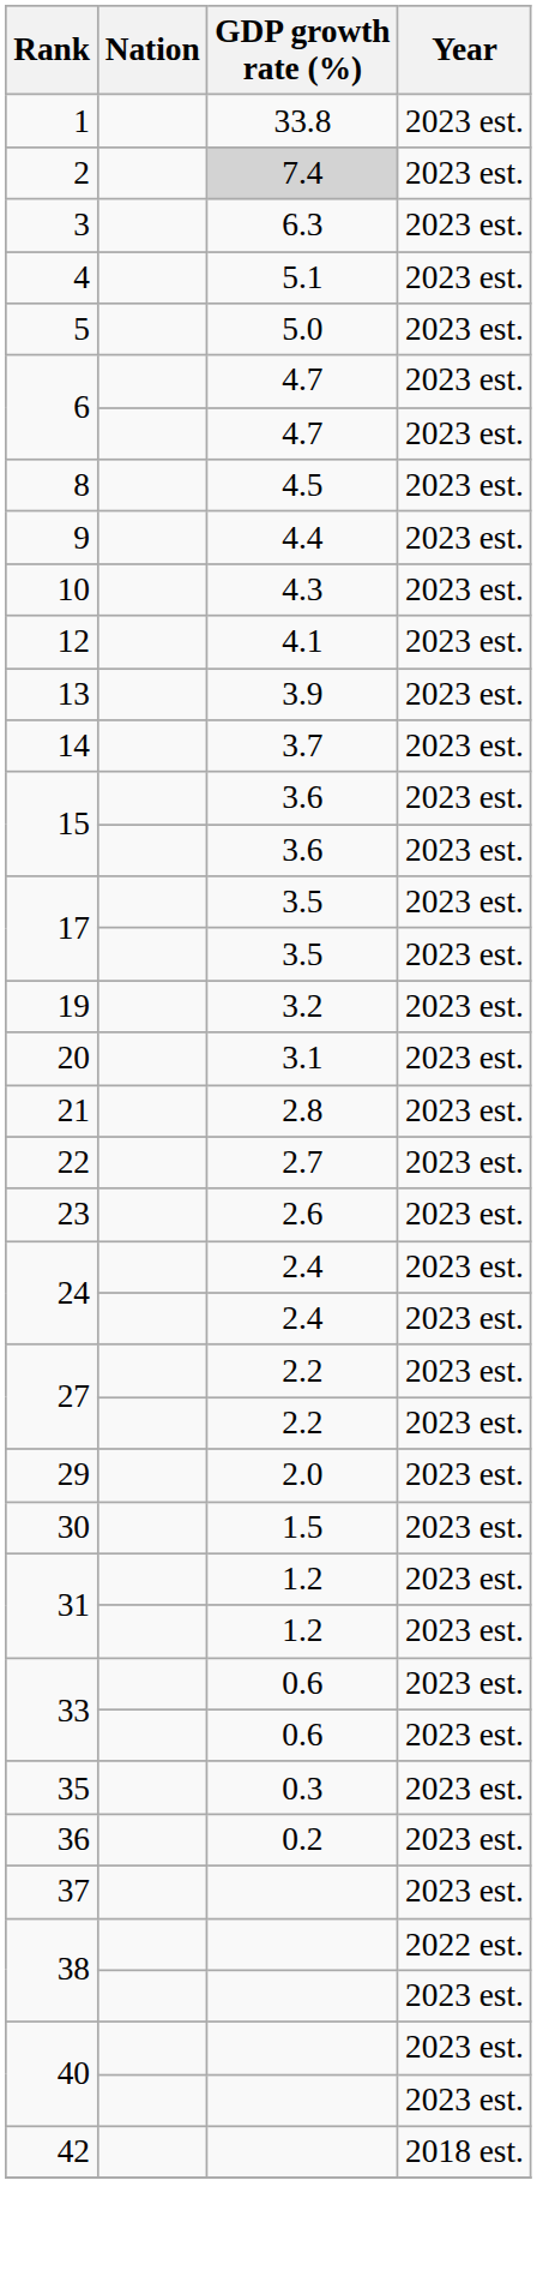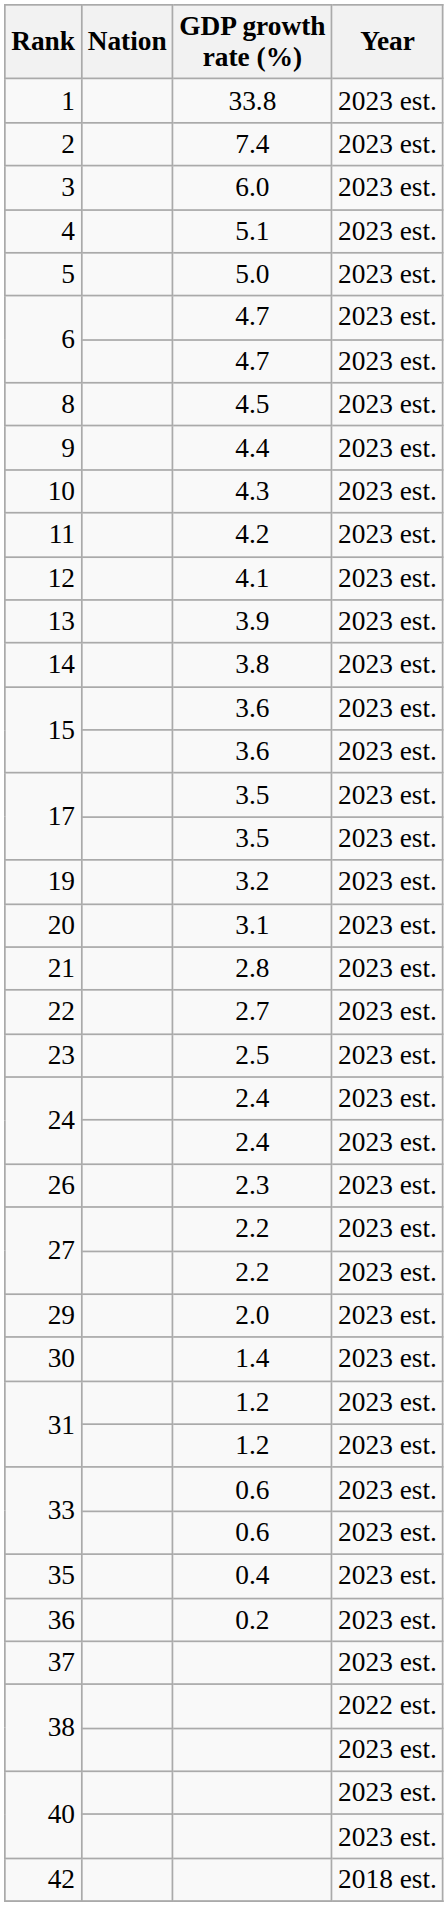 <table class="wikitable sortable" style="text-align: right">
 <tr>
 <th>Rank</th>
 <th>Nation</th>
 <th>GDP growth<br>rate (%)</th>
 <th>Year</th>
 </tr>
 <tr>
 <td>1</td>
 <td align="left"></td>
 <td align=center>33.8</td>
 <td>2023 est.</td>
 </tr>
 <tr>
 <td>2</td>
 <td align="left"></td>
-<td align=center style="background: lightgrey;">7.4</td>
+<td align=center>7.4</td>
 <td>2023 est.</td>
 </tr>
 <tr>
 <td>3</td>
 <td align="left"></td>
-<td align=center>6.3</td>
+<td align=center>6.0</td>
 <td>2023 est.</td>
 </tr>
 <tr>
 <td>4</td>
 <td align="left"></td>
 <td align="center">5.1</td>
 <td>2023 est.</td>
 </tr>
 <tr>
 <td>5</td>
 <td align="left"></td>
 <td align="center">5.0</td>
 <td>2023 est.</td>
 </tr>
 <tr>
 <td rowspan="2">6</td>
 <td align="left"></td>
 <td align=center>4.7</td>
 <td>2023 est.</td>
 </tr>
 <tr>
 <td align="left"></td>
 <td align=center>4.7</td>
 <td>2023 est.</td>
 </tr>
 <tr>
 <td>8</td>
 <td align="left"></td>
 <td align=center>4.5</td>
 <td>2023 est.</td>
 </tr>
 <tr>
 <td>9</td>
 <td align="left"></td>
 <td align=center>4.4</td>
 <td>2023 est.</td>
 </tr>
 <tr>
 <td>10</td>
 <td align="left"></td>
 <td align="center">4.3</td>
 <td>2023 est.</td>
 </tr>
 <tr>
+<td>11</td>
+<td align="left"></td>
+<td align=center>4.2</td>
+<td>2023 est.</td>
+</tr>
+<tr>
 <td>12</td>
 <td align="left"></td>
 <td align=center>4.1</td>
 <td>2023 est.</td>
 </tr>
 <tr>
 <td>13</td>
 <td align="left"></td>
 <td align=center>3.9</td>
 <td>2023 est.</td>
 </tr>
 <tr>
 <td>14</td>
 <td align="left"></td>
-<td align=center>3.7</td>
+<td align=center>3.8</td>
 <td>2023 est.</td>
 </tr>
 <tr>
 <td rowspan="2">15</td>
 <td align="left"></td>
 <td align=center>3.6</td>
 <td>2023 est.</td>
 </tr>
 <tr>
 <td align="left"></td>
 <td align=center>3.6</td>
 <td>2023 est.</td>
 </tr>
 <tr>
 <td rowspan="2">17</td>
 <td align="left"></td>
 <td align=center>3.5</td>
 <td>2023 est.</td>
 </tr>
 <tr>
 <td align="left"></td>
 <td align=center>3.5</td>
 <td>2023 est.</td>
 </tr>
 <tr>
 <td>19</td>
 <td align="left"></td>
 <td align=center>3.2</td>
 <td>2023 est.</td>
 </tr>
 <tr>
 <td>20</td>
 <td align="left"></td>
 <td align=center>3.1</td>
 <td>2023 est.</td>
 </tr>
 <tr>
 <td>21</td>
 <td align="left"></td>
 <td align="center">2.8</td>
 <td>2023 est.</td>
 </tr>
 <tr>
 <td>22</td>
 <td align="left"></td>
 <td align=center>2.7</td>
 <td>2023 est.</td>
 </tr>
 <tr>
 <td>23</td>
 <td align="left"></td>
-<td align=center>2.6</td>
+<td align=center>2.5</td>
 <td>2023 est.</td>
 </tr>
 <tr>
 <td rowspan="2">24</td>
 <td align="left"></td>
 <td align=center>2.4</td>
 <td>2023 est.</td>
 </tr>
 <tr>
 <td align="left"></td>
 <td align=center>2.4</td>
+<td>2023 est.</td>
+</tr>
+<tr>
+<td>26</td>
+<td align="left"></td>
+<td align=center>2.3</td>
 <td>2023 est.</td>
 </tr>
 <tr>
 <td rowspan="2">27</td>
 <td align="left"></td>
 <td align=center>2.2</td>
 <td>2023 est.</td>
 </tr>
 <tr>
 <td align="left"></td>
 <td align="center">2.2</td>
 <td>2023 est.</td>
 </tr>
 <tr>
 <td>29</td>
 <td align="left"></td>
 <td align=center>2.0</td>
 <td>2023 est.</td>
 </tr>
 <tr>
 <td>30</td>
 <td align="left"></td>
-<td align=center>1.5</td>
+<td align=center>1.4</td>
 <td>2023 est.</td>
 </tr>
 <tr>
 <td rowspan="2">31</td>
 <td align="left"></td>
 <td align=center>1.2</td>
 <td>2023 est.</td>
 </tr>
 <tr>
 <td align="left"></td>
 <td align=center>1.2</td>
 <td>2023 est.</td>
 </tr>
 <tr>
 <td rowspan="2">33</td>
 <td align="left"></td>
 <td align=center>0.6</td>
 <td>2023 est.</td>
 </tr>
 <tr>
 <td align="left"></td>
 <td align=center>0.6</td>
 <td>2023 est.</td>
 </tr>
 <tr>
 <td>35</td>
 <td align="left"></td>
-<td align=center>0.3</td>
+<td align=center>0.4</td>
 <td>2023 est.</td>
 </tr>
 <tr>
 <td>36</td>
 <td align="left"></td>
 <td align=center>0.2</td>
 <td>2023 est.</td>
 </tr>
 <tr>
 <td>37</td>
 <td align="left"></td>
 <td align=center></td>
 <td>2023 est.</td>
 </tr>
 <tr>
 <td rowspan="2">38</td>
 <td align="left"></td>
 <td align=center></td>
 <td>2022 est.</td>
 </tr>
 <tr>
 <td align="left"></td>
 <td align=center></td>
 <td>2023 est.</td>
 </tr>
 <tr>
 <td rowspan="2">40</td>
 <td align="left"></td>
 <td align=center></td>
 <td>2023 est.</td>
 </tr>
 <tr>
 <td align="left"></td>
 <td align=center></td>
 <td>2023 est.</td>
 </tr>
 <tr>
 <td>42</td>
 <td align="left"></td>
 <td align=center></td>
 <td>2018 est.</td>
 </tr>
 <tr>
 </tr>
 </table>
